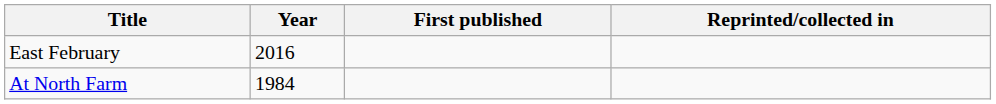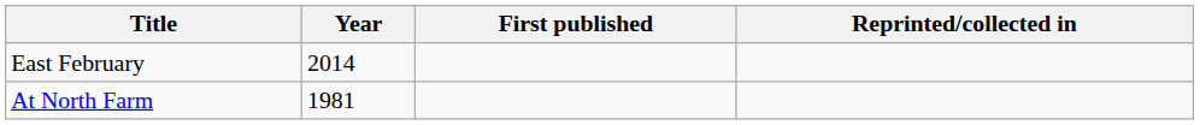 <table class='wikitable sortable' width='90%'>
 <tr>
 <th>Title</th>
 <th>Year</th>
 <th>First published</th>
 <th>Reprinted/collected in</th>
 </tr>
 <tr>
 <td>East February</td>
-<td>2016</td>
+<td>2014</td>
 <td></td>
 <td></td>
 </tr>
 <tr>
 <td><a href='#'>At North Farm</a></td>
-<td>1984</td>
+<td>1981</td>
 <td></td>
 <td></td>
 </tr>
 </table>
